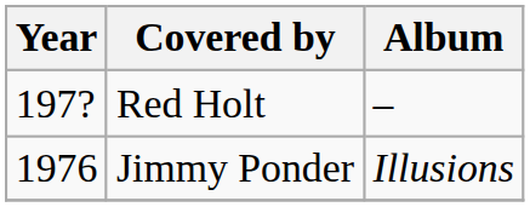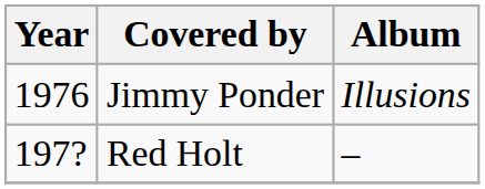 <table class="wikitable">
 <tr>
 <th>Year</th>
 <th>Covered by</th>
 <th>Album</th>
 </tr>
 <tr>
+<td>1976</td>
+<td>Jimmy Ponder</td>
+<td><em>Illusions</em></td>
+</tr>
+<tr>
 <td>197?</td>
 <td>Red Holt</td>
 <td>–</td>
 </tr>
 <tr>
-<td>1976</td>
-<td>Jimmy Ponder</td>
-<td><em>Illusions</em></td>
-</tr>
-<tr>
 </tr>
 </table>
